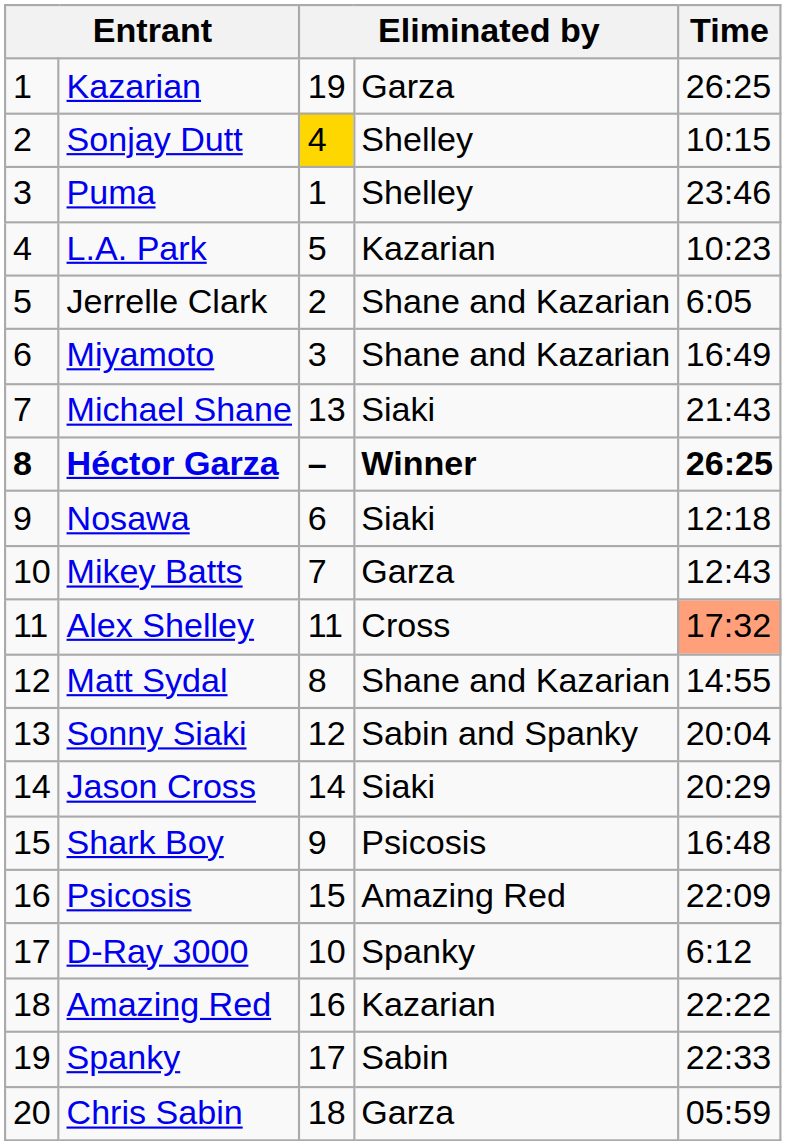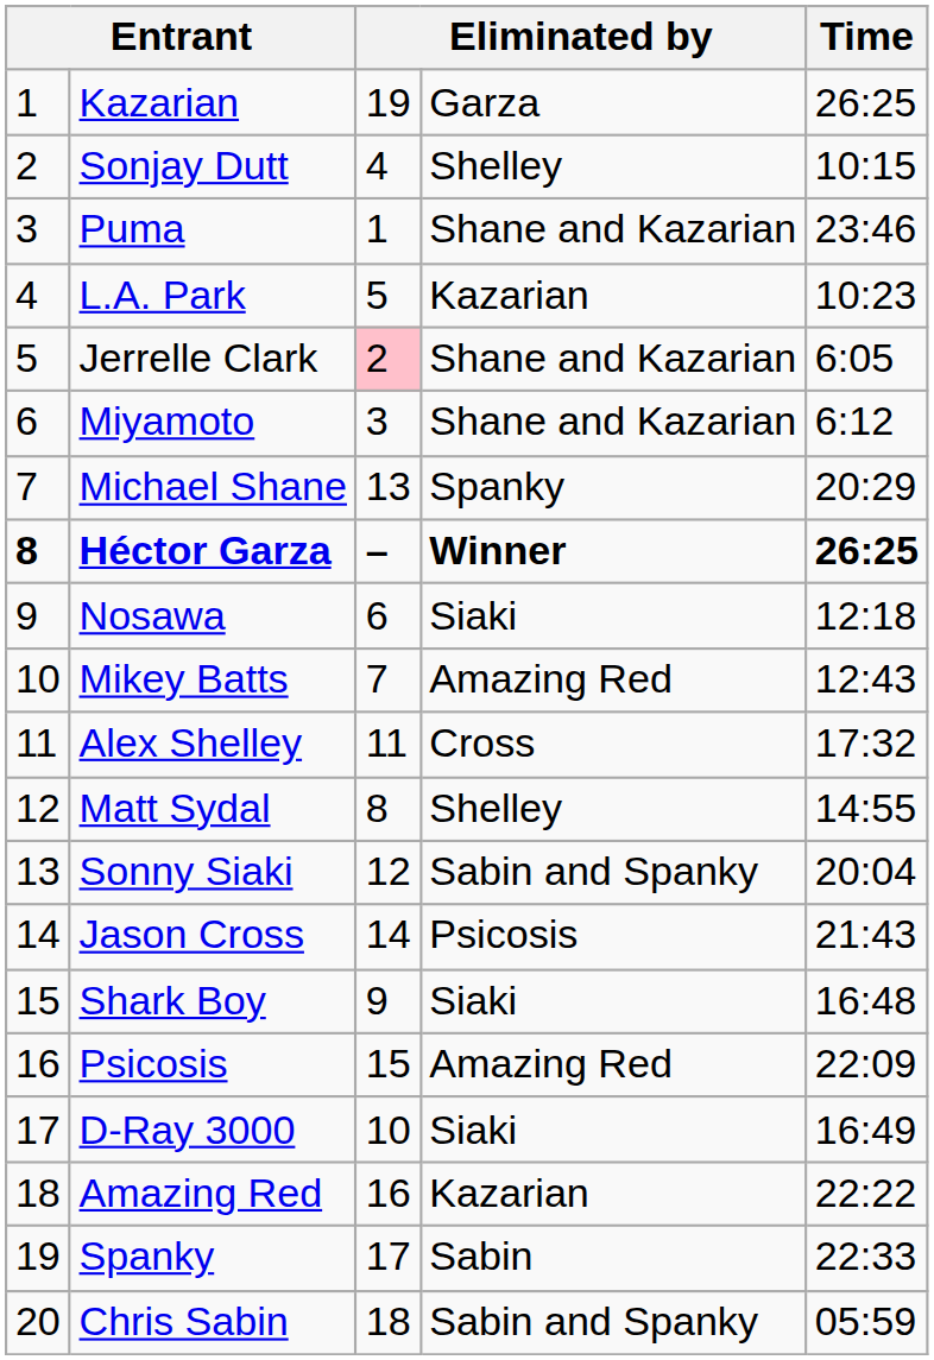 <table class="wikitable">
 <tr>
 <th colspan="2">Entrant</th>
 <th colspan="2">Eliminated by</th>
 <th>Time</th>
 </tr>
 <tr>
 <td>1</td>
 <td><a href='#'>Kazarian</a></td>
 <td>19</td>
 <td>Garza</td>
 <td>26:25</td>
 </tr>
 <tr>
 <td>2</td>
 <td><a href='#'>Sonjay Dutt</a></td>
-<td style="background: gold;">4</td>
+<td>4</td>
 <td>Shelley</td>
 <td>10:15</td>
 </tr>
 <tr>
 <td>3</td>
 <td><a href='#'>Puma</a></td>
 <td>1</td>
-<td>Shelley</td>
+<td>Shane and Kazarian</td>
 <td>23:46</td>
 </tr>
 <tr>
 <td>4</td>
 <td><a href='#'>L.A. Park</a></td>
 <td>5</td>
 <td>Kazarian</td>
 <td>10:23</td>
 </tr>
 <tr>
 <td>5</td>
 <td>Jerrelle Clark</td>
-<td>2</td>
+<td style="background: pink;">2</td>
 <td>Shane and Kazarian</td>
 <td>6:05</td>
 </tr>
 <tr>
 <td>6</td>
 <td><a href='#'>Miyamoto</a></td>
 <td>3</td>
 <td>Shane and Kazarian</td>
-<td>16:49</td>
+<td>6:12</td>
 </tr>
 <tr>
 <td>7</td>
 <td><a href='#'>Michael Shane</a></td>
 <td>13</td>
-<td>Siaki</td>
-<td>21:43</td>
+<td>Spanky</td>
+<td>20:29</td>
 </tr>
 <tr>
 <td><strong>8</strong></td>
 <td><strong><a href='#'>Héctor Garza</a></strong></td>
 <td><strong>–</strong></td>
 <td><strong>Winner</strong></td>
 <td><strong>26:25</strong></td>
 </tr>
 <tr>
 <td>9</td>
 <td><a href='#'>Nosawa</a></td>
 <td>6</td>
 <td>Siaki</td>
 <td>12:18</td>
 </tr>
 <tr>
 <td>10</td>
 <td><a href='#'>Mikey Batts</a></td>
 <td>7</td>
-<td>Garza</td>
+<td>Amazing Red</td>
 <td>12:43</td>
 </tr>
 <tr>
 <td>11</td>
 <td><a href='#'>Alex Shelley</a></td>
 <td>11</td>
 <td>Cross</td>
-<td style="background: lightsalmon;">17:32</td>
+<td>17:32</td>
 </tr>
 <tr>
 <td>12</td>
 <td><a href='#'>Matt Sydal</a></td>
 <td>8</td>
-<td>Shane and Kazarian</td>
+<td>Shelley</td>
 <td>14:55</td>
 </tr>
 <tr>
 <td>13</td>
 <td><a href='#'>Sonny Siaki</a></td>
 <td>12</td>
 <td>Sabin and Spanky</td>
 <td>20:04</td>
 </tr>
 <tr>
 <td>14</td>
 <td><a href='#'>Jason Cross</a></td>
 <td>14</td>
-<td>Siaki</td>
-<td>20:29</td>
+<td>Psicosis</td>
+<td>21:43</td>
 </tr>
 <tr>
 <td>15</td>
 <td><a href='#'>Shark Boy</a></td>
 <td>9</td>
-<td>Psicosis</td>
+<td>Siaki</td>
 <td>16:48</td>
 </tr>
 <tr>
 <td>16</td>
 <td><a href='#'>Psicosis</a></td>
 <td>15</td>
 <td>Amazing Red</td>
 <td>22:09</td>
 </tr>
 <tr>
 <td>17</td>
 <td><a href='#'>D-Ray 3000</a></td>
 <td>10</td>
-<td>Spanky</td>
-<td>6:12</td>
+<td>Siaki</td>
+<td>16:49</td>
 </tr>
 <tr>
 <td>18</td>
 <td><a href='#'>Amazing Red</a></td>
 <td>16</td>
 <td>Kazarian</td>
 <td>22:22</td>
 </tr>
 <tr>
 <td>19</td>
 <td><a href='#'>Spanky</a></td>
 <td>17</td>
 <td>Sabin</td>
 <td>22:33</td>
 </tr>
 <tr>
 <td>20</td>
 <td><a href='#'>Chris Sabin</a></td>
 <td>18</td>
-<td>Garza</td>
+<td>Sabin and Spanky</td>
 <td>05:59</td>
 </tr>
 </table>
